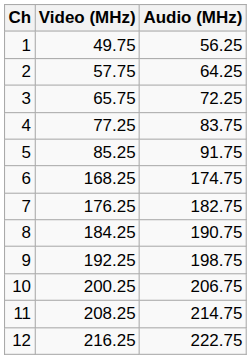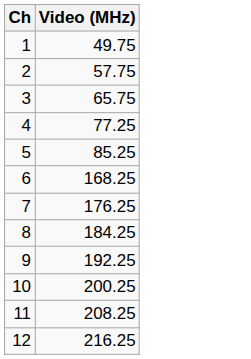 <table class="wikitable" style="text-align:right">
 <tr>
 <th>Ch</th>
 <th>Video (MHz)</th>
-<th>Audio (MHz)</th>
 </tr>
 <tr>
 <td>1</td>
 <td>49.75</td>
-<td>56.25</td>
 </tr>
 <tr>
 <td>2</td>
 <td>57.75</td>
-<td>64.25</td>
 </tr>
 <tr>
 <td>3</td>
 <td>65.75</td>
-<td>72.25</td>
 </tr>
 <tr>
 <td>4</td>
 <td>77.25</td>
-<td>83.75</td>
 </tr>
 <tr>
 <td>5</td>
 <td>85.25</td>
-<td>91.75</td>
 </tr>
 <tr>
 <td>6</td>
 <td>168.25</td>
-<td>174.75</td>
 </tr>
 <tr>
 <td>7</td>
 <td>176.25</td>
-<td>182.75</td>
 </tr>
 <tr>
 <td>8</td>
 <td>184.25</td>
-<td>190.75</td>
 </tr>
 <tr>
 <td>9</td>
 <td>192.25</td>
-<td>198.75</td>
 </tr>
 <tr>
 <td>10</td>
 <td>200.25</td>
-<td>206.75</td>
 </tr>
 <tr>
 <td>11</td>
 <td>208.25</td>
-<td>214.75</td>
 </tr>
 <tr>
 <td>12</td>
 <td>216.25</td>
-<td>222.75</td>
 </tr>
 </table>
